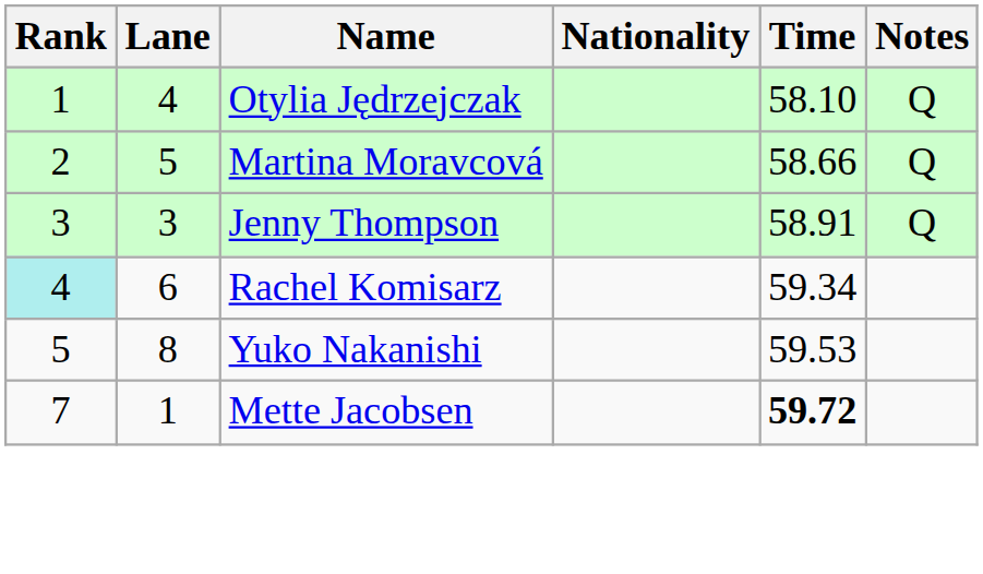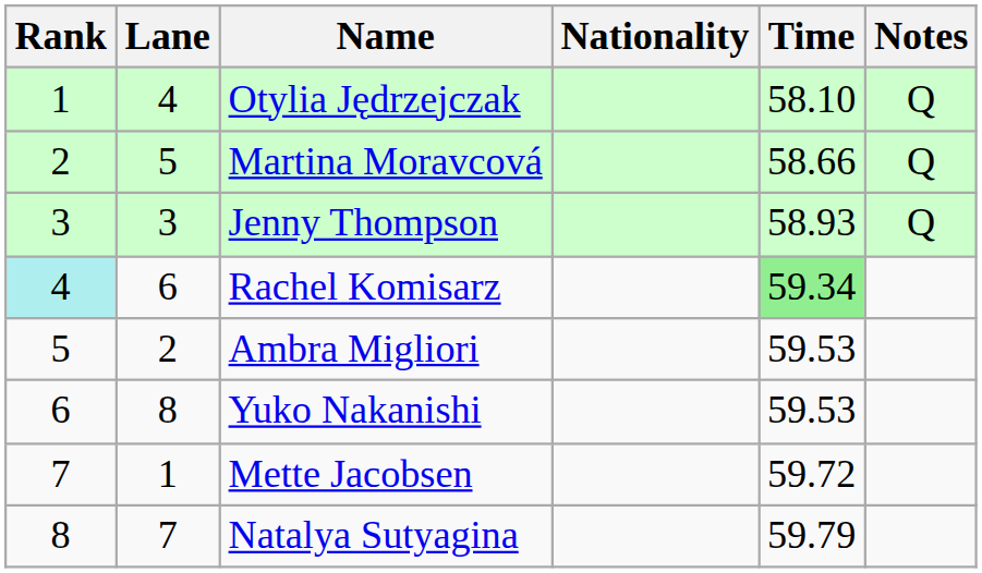 <table class="wikitable sortable" style="text-align:center">
 <tr>
 <th>Rank</th>
 <th>Lane</th>
 <th>Name</th>
 <th>Nationality</th>
 <th>Time</th>
 <th>Notes</th>
 </tr>
 <tr bgcolor=#ccffcc>
 <td>1</td>
 <td>4</td>
 <td align=left><a href='#'>Otylia Jędrzejczak</a></td>
 <td align=left></td>
 <td>58.10</td>
 <td>Q</td>
 </tr>
 <tr bgcolor=#ccffcc>
 <td>2</td>
 <td>5</td>
 <td align=left><a href='#'>Martina Moravcová</a></td>
 <td align=left></td>
 <td>58.66</td>
 <td>Q</td>
 </tr>
 <tr bgcolor=#ccffcc>
 <td>3</td>
 <td>3</td>
 <td align=left><a href='#'>Jenny Thompson</a></td>
 <td align=left></td>
-<td>58.91</td>
+<td>58.93</td>
 <td>Q</td>
 </tr>
 <tr>
 <td style="background: paleturquoise;">4</td>
 <td>6</td>
 <td align=left><a href='#'>Rachel Komisarz</a></td>
 <td align=left></td>
-<td>59.34</td>
+<td style="background: lightgreen;">59.34</td>
 <td></td>
 </tr>
 <tr>
 <td>5</td>
+<td>2</td>
+<td align=left><a href='#'>Ambra Migliori</a></td>
+<td align=left></td>
+<td>59.53</td>
+<td></td>
+</tr>
+<tr>
+<td>6</td>
 <td>8</td>
 <td align=left><a href='#'>Yuko Nakanishi</a></td>
 <td align=left></td>
 <td>59.53</td>
 <td></td>
 </tr>
 <tr>
 <td>7</td>
 <td>1</td>
 <td align=left><a href='#'>Mette Jacobsen</a></td>
 <td align=left></td>
-<td><strong>59.72</strong></td>
+<td>59.72</td>
+<td></td>
+</tr>
+<tr>
+<td>8</td>
+<td>7</td>
+<td align=left><a href='#'>Natalya Sutyagina</a></td>
+<td align=left></td>
+<td>59.79</td>
 <td></td>
 </tr>
 </table>
